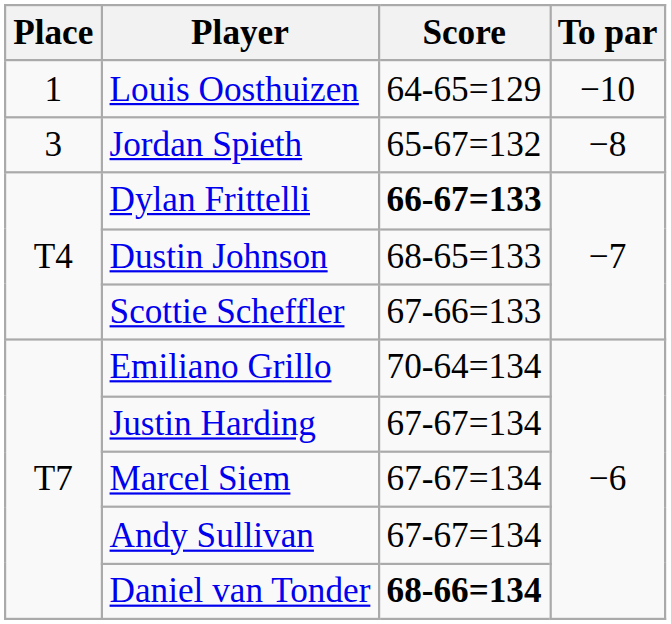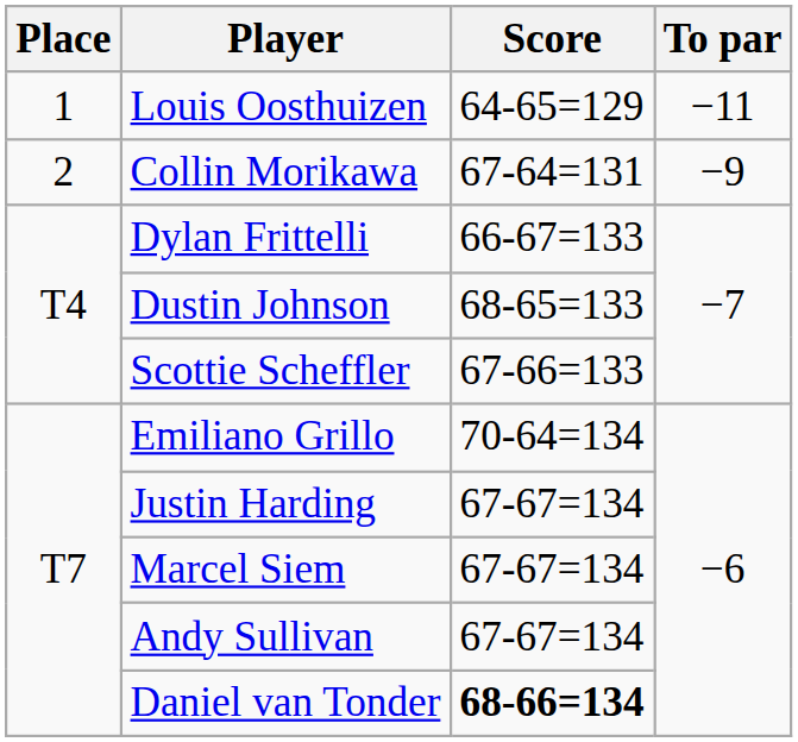 <table class="wikitable">
 <tr>
 <th>Place</th>
 <th>Player</th>
 <th>Score</th>
 <th>To par</th>
 </tr>
 <tr>
 <td align=center>1</td>
 <td> <a href='#'>Louis Oosthuizen</a></td>
 <td>64-65=129</td>
-<td align=center>−10</td>
+<td align=center>−11</td>
 </tr>
 <tr>
-<td align=center>3</td>
-<td> <a href='#'>Jordan Spieth</a></td>
-<td>65-67=132</td>
-<td align=center>−8</td>
+<td align=center>2</td>
+<td> <a href='#'>Collin Morikawa</a></td>
+<td>67-64=131</td>
+<td align=center>−9</td>
 </tr>
 <tr>
 <td align=center rowspan=3>T4</td>
 <td> <a href='#'>Dylan Frittelli</a></td>
-<td><strong>66-67=133</strong></td>
+<td>66-67=133</td>
 <td align=center rowspan=3>−7</td>
 </tr>
 <tr>
 <td> <a href='#'>Dustin Johnson</a></td>
 <td>68-65=133</td>
 </tr>
 <tr>
 <td> <a href='#'>Scottie Scheffler</a></td>
 <td>67-66=133</td>
 </tr>
 <tr>
 <td align=center rowspan=5>T7</td>
 <td> <a href='#'>Emiliano Grillo</a></td>
 <td>70-64=134</td>
 <td align=center rowspan=5>−6</td>
 </tr>
 <tr>
 <td> <a href='#'>Justin Harding</a></td>
 <td>67-67=134</td>
 </tr>
 <tr>
 <td> <a href='#'>Marcel Siem</a></td>
 <td>67-67=134</td>
 </tr>
 <tr>
 <td> <a href='#'>Andy Sullivan</a></td>
 <td>67-67=134</td>
 </tr>
 <tr>
 <td> <a href='#'>Daniel van Tonder</a></td>
 <td><strong>68-66=134</strong></td>
 </tr>
 </table>
